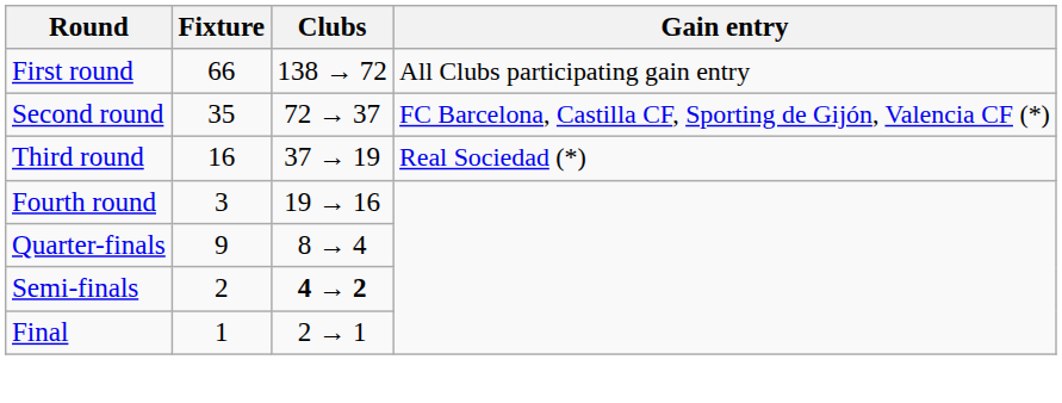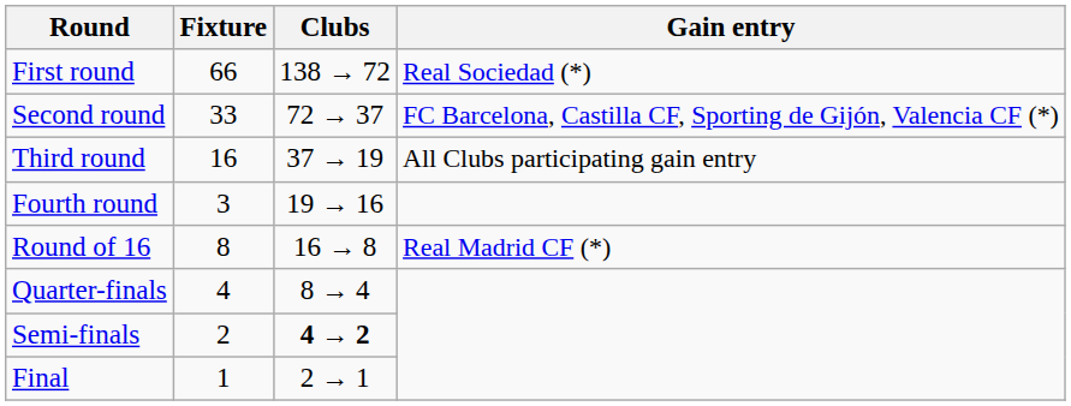 <table class="wikitable">
 <tr>
 <th>Round</th>
 <th>Fixture</th>
 <th>Clubs</th>
 <th>Gain entry</th>
 </tr>
 <tr>
 <td><a href='#'>First round</a></td>
 <td align=center>66</td>
 <td align=center>138 → 72</td>
-<td style="font-size:95%;">All Clubs participating gain entry</td>
+<td style="font-size:95%;"><a href='#'>Real Sociedad</a> (*)</td>
 </tr>
 <tr>
 <td><a href='#'>Second round</a></td>
-<td align=center>35</td>
+<td align=center>33</td>
 <td align=center>72 → 37</td>
 <td style="font-size:95%;"><a href='#'>FC Barcelona</a>, <a href='#'>Castilla CF</a>, <a href='#'>Sporting de Gijón</a>, <a href='#'>Valencia CF</a> (*)</td>
 </tr>
 <tr>
 <td><a href='#'>Third round</a></td>
 <td align=center>16</td>
 <td align=center>37 → 19</td>
-<td style="font-size:95%;"><a href='#'>Real Sociedad</a> (*)</td>
+<td style="font-size:95%;">All Clubs participating gain entry</td>
 </tr>
 <tr>
 <td><a href='#'>Fourth round</a></td>
 <td align=center>3</td>
 <td align=center>19 → 16</td>
 </tr>
 <tr>
+<td><a href='#'>Round of 16</a></td>
+<td align=center>8</td>
+<td align=center>16 → 8</td>
+<td style="font-size:95%;"><a href='#'>Real Madrid CF</a> (*)</td>
+</tr>
+<tr>
 <td><a href='#'>Quarter-finals</a></td>
-<td align=center>9</td>
+<td align=center>4</td>
 <td align=center>8 → 4</td>
 </tr>
 <tr>
 <td><a href='#'>Semi-finals</a></td>
 <td align=center>2</td>
 <td align=center><strong>4 → 2</strong></td>
 </tr>
 <tr>
 <td><a href='#'>Final</a></td>
 <td align=center>1</td>
 <td align=center>2 → 1</td>
 </tr>
 </table>
